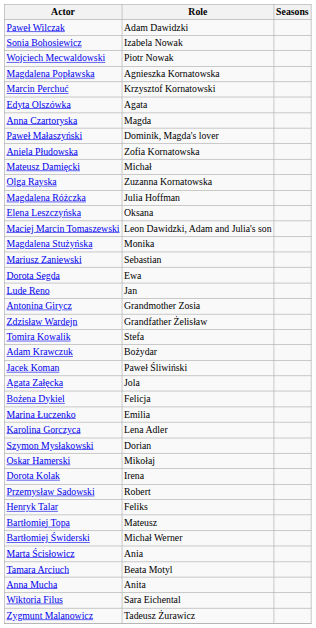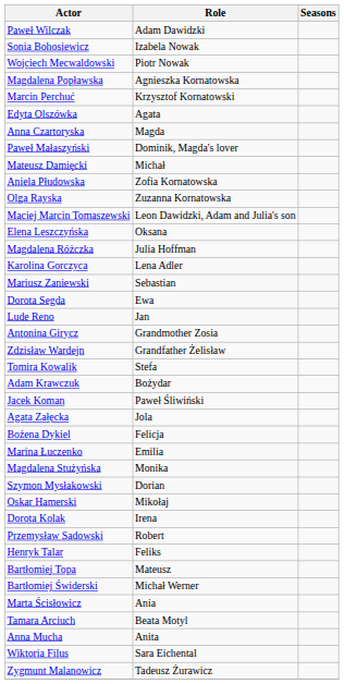 <table class="wikitable">
 <tr>
 <th>Actor</th>
 <th>Role</th>
 <th>Seasons</th>
 </tr>
 <tr>
 <td><a href='#'>Paweł Wilczak</a></td>
 <td>Adam Dawidzki</td>
 <td></td>
 </tr>
 <tr>
 <td><a href='#'>Sonia Bohosiewicz</a></td>
 <td>Izabela Nowak</td>
 <td></td>
 </tr>
 <tr>
 <td><a href='#'>Wojciech Mecwaldowski</a></td>
 <td>Piotr Nowak</td>
 <td></td>
 </tr>
 <tr>
 <td><a href='#'>Magdalena Popławska</a></td>
 <td>Agnieszka Kornatowska</td>
 <td></td>
 </tr>
 <tr>
 <td><a href='#'>Marcin Perchuć</a></td>
 <td>Krzysztof Kornatowski</td>
 <td></td>
 </tr>
 <tr>
 <td><a href='#'>Edyta Olszówka</a></td>
 <td>Agata</td>
 <td></td>
 </tr>
 <tr>
 <td><a href='#'>Anna Czartoryska</a></td>
 <td>Magda</td>
 <td></td>
 </tr>
 <tr>
 <td><a href='#'>Paweł Małaszyński</a></td>
 <td>Dominik, Magda's lover</td>
 <td></td>
 </tr>
 <tr>
-<td><a href='#'>Aniela Płudowska</a></td>
-<td>Zofia Kornatowska</td>
+<td><a href='#'>Mateusz Damięcki</a></td>
+<td>Michał</td>
 <td></td>
 </tr>
 <tr>
-<td><a href='#'>Mateusz Damięcki</a></td>
-<td>Michał</td>
+<td><a href='#'>Aniela Płudowska</a></td>
+<td>Zofia Kornatowska</td>
 <td></td>
 </tr>
 <tr>
 <td><a href='#'>Olga Rayska</a></td>
 <td>Zuzanna Kornatowska</td>
 <td></td>
 </tr>
 <tr>
-<td><a href='#'>Magdalena Różczka</a></td>
-<td>Julia Hoffman</td>
+<td><a href='#'>Maciej Marcin Tomaszewski</a></td>
+<td>Leon Dawidzki, Adam and Julia's son</td>
 <td></td>
 </tr>
 <tr>
 <td><a href='#'>Elena Leszczyńska</a></td>
 <td>Oksana</td>
 <td></td>
 </tr>
 <tr>
-<td><a href='#'>Maciej Marcin Tomaszewski</a></td>
-<td>Leon Dawidzki, Adam and Julia's son</td>
+<td><a href='#'>Magdalena Różczka</a></td>
+<td>Julia Hoffman</td>
 <td></td>
 </tr>
 <tr>
-<td><a href='#'>Magdalena Stużyńska</a></td>
-<td>Monika</td>
+<td><a href='#'>Karolina Gorczyca</a></td>
+<td>Lena Adler</td>
 <td></td>
 </tr>
 <tr>
 <td><a href='#'>Mariusz Zaniewski</a></td>
 <td>Sebastian</td>
 <td></td>
 </tr>
 <tr>
 <td><a href='#'>Dorota Segda</a></td>
 <td>Ewa</td>
 <td></td>
 </tr>
 <tr>
 <td><a href='#'>Lude Reno</a></td>
 <td>Jan</td>
 <td></td>
 </tr>
 <tr>
 <td><a href='#'>Antonina Girycz</a></td>
 <td>Grandmother Zosia</td>
 <td></td>
 </tr>
 <tr>
 <td><a href='#'>Zdzisław Wardejn</a></td>
 <td>Grandfather Żelisław</td>
 <td></td>
 </tr>
 <tr>
 <td><a href='#'>Tomira Kowalik</a></td>
 <td>Stefa</td>
 <td></td>
 </tr>
 <tr>
 <td><a href='#'>Adam Krawczuk</a></td>
 <td>Bożydar</td>
 <td></td>
 </tr>
 <tr>
 <td><a href='#'>Jacek Koman</a></td>
 <td>Paweł Śliwiński</td>
 <td></td>
 </tr>
 <tr>
 <td><a href='#'>Agata Załęcka</a></td>
 <td>Jola</td>
 <td></td>
 </tr>
 <tr>
 <td><a href='#'>Bożena Dykiel</a></td>
 <td>Felicja</td>
 <td></td>
 </tr>
 <tr>
 <td><a href='#'>Marina Łuczenko</a></td>
 <td>Emilia</td>
 <td></td>
 </tr>
 <tr>
-<td><a href='#'>Karolina Gorczyca</a></td>
-<td>Lena Adler</td>
+<td><a href='#'>Magdalena Stużyńska</a></td>
+<td>Monika</td>
 <td></td>
 </tr>
 <tr>
 <td><a href='#'>Szymon Mysłakowski</a></td>
 <td>Dorian</td>
 <td></td>
 </tr>
 <tr>
 <td><a href='#'>Oskar Hamerski</a></td>
 <td>Mikołaj</td>
 <td></td>
 </tr>
 <tr>
 <td><a href='#'>Dorota Kolak</a></td>
 <td>Irena</td>
 <td></td>
 </tr>
 <tr>
 <td><a href='#'>Przemysław Sadowski</a></td>
 <td>Robert</td>
 <td></td>
 </tr>
 <tr>
 <td><a href='#'>Henryk Talar</a></td>
 <td>Feliks</td>
 <td></td>
 </tr>
 <tr>
 <td><a href='#'>Bartłomiej Topa</a></td>
 <td>Mateusz</td>
 <td></td>
 </tr>
 <tr>
 <td><a href='#'>Bartłomiej Świderski</a></td>
 <td>Michał Werner</td>
 <td></td>
 </tr>
 <tr>
 <td><a href='#'>Marta Ścisłowicz</a></td>
 <td>Ania</td>
 <td></td>
 </tr>
 <tr>
 <td><a href='#'>Tamara Arciuch</a></td>
 <td>Beata Motyl</td>
 <td></td>
 </tr>
 <tr>
 <td><a href='#'>Anna Mucha</a></td>
 <td>Anita</td>
 <td></td>
 </tr>
 <tr>
 <td><a href='#'>Wiktoria Filus</a></td>
 <td>Sara Eichental</td>
 <td></td>
 </tr>
 <tr>
 <td><a href='#'>Zygmunt Malanowicz</a></td>
 <td>Tadeusz Żurawicz</td>
 <td></td>
 </tr>
 <tr>
 </tr>
 </table>
